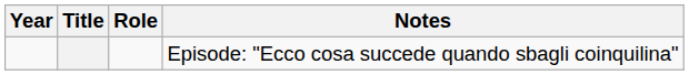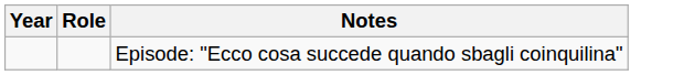 <table class="wikitable sortable plainrowheaders unsortable">
 <tr>
 <th scope="col">Year</th>
-<th scope="col">Title</th>
 <th scope="col">Role</th>
 <th scope="col" class="unsortable">Notes</th>
 </tr>
 <tr>
 <td></td>
-<th><em></em></th>
 <td></td>
 <td>Episode: "Ecco cosa succede quando sbagli coinquilina"</td>
 </tr>
 </table>
